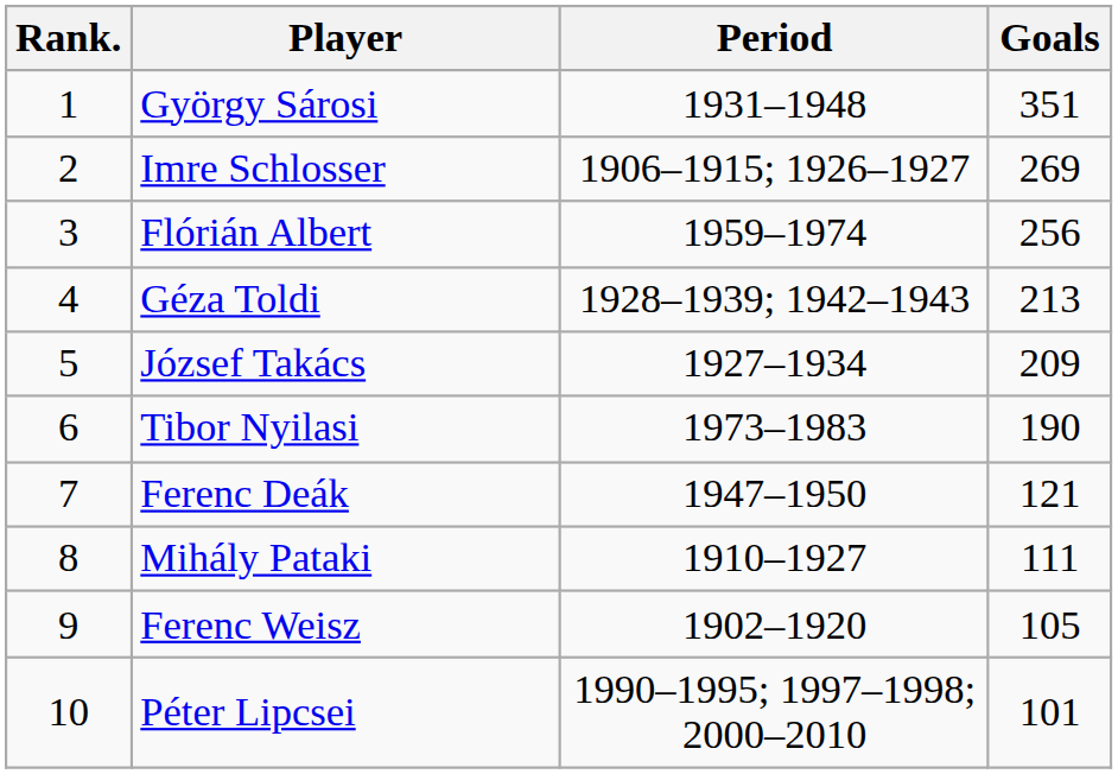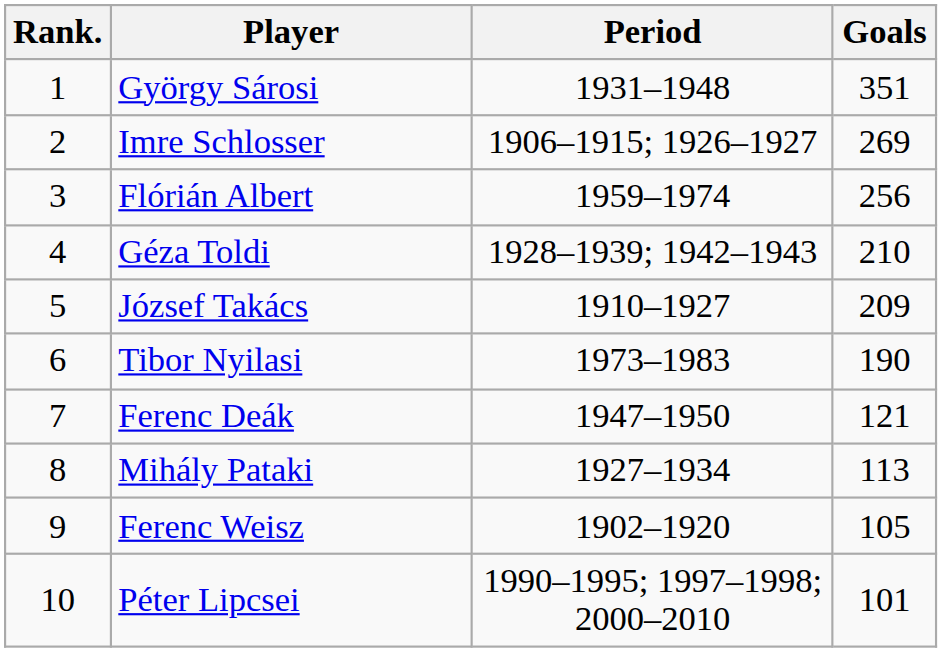 <table class="wikitable sortable" style="text-align:center">
 <tr>
 <th style="width:40px;">Rank.</th>
 <th style="width:160px;">Player</th>
 <th style="width:160px;">Period</th>
 <th style="width:40px;">Goals</th>
 </tr>
 <tr>
 <td>1</td>
 <td style="text-align:left;"> <a href='#'>György Sárosi</a></td>
 <td>1931–1948</td>
 <td>351</td>
 </tr>
 <tr>
 <td>2</td>
 <td style="text-align:left;"> <a href='#'>Imre Schlosser</a></td>
 <td>1906–1915; 1926–1927</td>
 <td>269</td>
 </tr>
 <tr>
 <td>3</td>
 <td style="text-align:left;"> <a href='#'>Flórián Albert</a></td>
 <td>1959–1974</td>
 <td>256</td>
 </tr>
 <tr>
 <td>4</td>
 <td style="text-align:left;"> <a href='#'>Géza Toldi</a></td>
 <td>1928–1939; 1942–1943</td>
-<td>213</td>
+<td>210</td>
 </tr>
 <tr>
 <td>5</td>
 <td style="text-align:left;"> <a href='#'>József Takács</a></td>
-<td>1927–1934</td>
+<td>1910–1927</td>
 <td>209</td>
 </tr>
 <tr>
 <td>6</td>
 <td style="text-align:left;"> <a href='#'>Tibor Nyilasi</a></td>
 <td>1973–1983</td>
 <td>190</td>
 </tr>
 <tr>
 <td>7</td>
 <td style="text-align:left;"> <a href='#'>Ferenc Deák</a></td>
 <td>1947–1950</td>
 <td>121</td>
 </tr>
 <tr>
 <td>8</td>
 <td style="text-align:left;"> <a href='#'>Mihály Pataki</a></td>
-<td>1910–1927</td>
-<td>111</td>
+<td>1927–1934</td>
+<td>113</td>
 </tr>
 <tr>
 <td>9</td>
 <td style="text-align:left;"> <a href='#'>Ferenc Weisz</a></td>
 <td>1902–1920</td>
 <td>105</td>
 </tr>
 <tr>
 <td>10</td>
 <td style="text-align:left;"> <a href='#'>Péter Lipcsei</a></td>
 <td>1990–1995; 1997–1998; 2000–2010</td>
 <td>101</td>
 </tr>
 </table>
